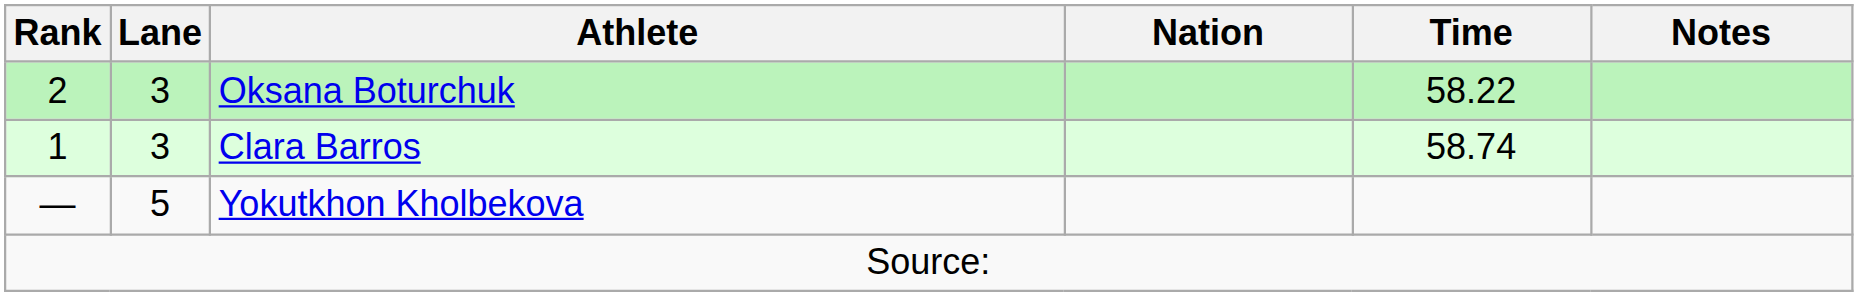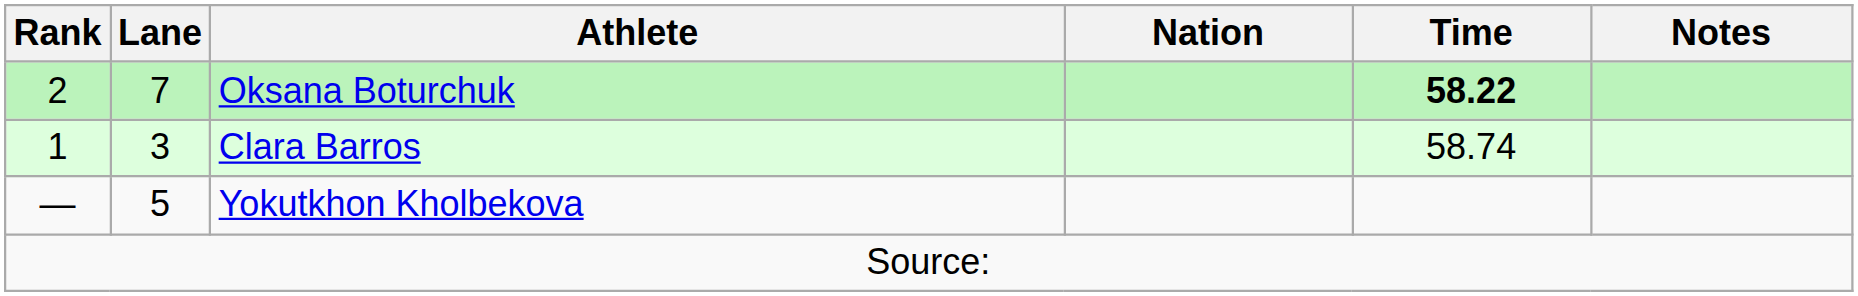 <table class="wikitable sortable" style="text-align:center;width: 65%;">
 <tr>
 <th scope="col" style="width: 10px;">Rank</th>
 <th scope="col" style="width: 10px;">Lane</th>
 <th scope="col">Athlete</th>
 <th scope="col">Nation</th>
 <th scope="col">Time</th>
 <th scope="col">Notes</th>
 </tr>
 <tr bgcolor=bbf3bb>
 <td>2</td>
-<td>3</td>
+<td>7</td>
 <td align=left><a href='#'>Oksana Boturchuk</a><br></td>
 <td align=left></td>
-<td>58.22</td>
+<td><strong>58.22</strong></td>
 <td></td>
 </tr>
 <tr bgcolor=ddffdd>
 <td>1</td>
 <td>3</td>
 <td align=left><a href='#'>Clara Barros</a><br></td>
 <td align=left></td>
 <td>58.74</td>
 <td></td>
 </tr>
 <tr>
 <td>—</td>
 <td>5</td>
 <td align=left><a href='#'>Yokutkhon Kholbekova</a></td>
 <td align=left></td>
 <td></td>
 <td></td>
 </tr>
 <tr class="sortbottom">
 <td colspan="6">Source:</td>
 </tr>
 </table>
